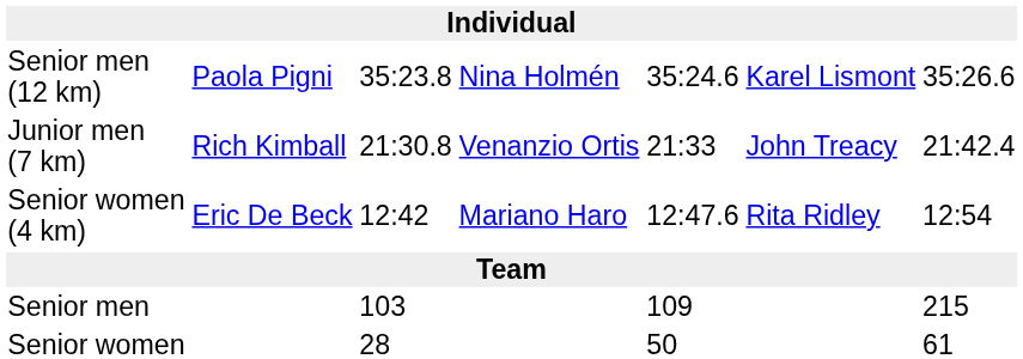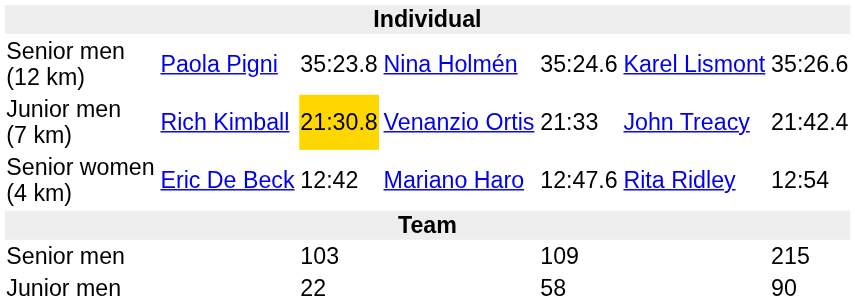 <table>
 <tr>
 <td colspan=7 bgcolor=#eeeeee style=text-align:center;><strong>Individual</strong></td>
 </tr>
 <tr>
 <td>Senior men<br>(12 km)</td>
 <td><a href='#'>Paola Pigni</a><br></td>
 <td>35:23.8</td>
 <td><a href='#'>Nina Holmén</a><br></td>
 <td>35:24.6</td>
 <td><a href='#'>Karel Lismont</a><br></td>
 <td>35:26.6</td>
 </tr>
 <tr>
 <td>Junior men<br>(7 km)</td>
 <td><a href='#'>Rich Kimball</a><br></td>
-<td>21:30.8</td>
+<td style="background: gold;">21:30.8</td>
 <td><a href='#'>Venanzio Ortis</a><br></td>
 <td>21:33</td>
 <td><a href='#'>John Treacy</a><br></td>
 <td>21:42.4</td>
 </tr>
 <tr>
 <td>Senior women<br>(4 km)</td>
 <td><a href='#'>Eric De Beck</a><br></td>
 <td>12:42</td>
 <td><a href='#'>Mariano Haro</a><br></td>
 <td>12:47.6</td>
 <td><a href='#'>Rita Ridley</a><br></td>
 <td>12:54</td>
 </tr>
 <tr>
 <td colspan=7 bgcolor=#eeeeee style=text-align:center;><strong>Team</strong></td>
 </tr>
 <tr>
 <td>Senior men</td>
 <td></td>
 <td>103</td>
 <td></td>
 <td>109</td>
 <td></td>
 <td>215</td>
 </tr>
 <tr>
-<td>Senior women</td>
+<td>Junior men</td>
 <td></td>
-<td>28</td>
+<td>22</td>
 <td></td>
-<td>50</td>
+<td>58</td>
 <td></td>
-<td>61</td>
+<td>90</td>
 </tr>
 </table>
